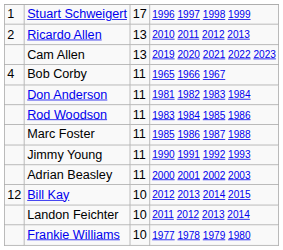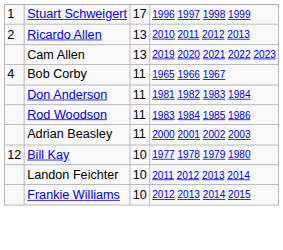 <table class="wikitable">
 <tr>
 </tr>
 <tr>
 <td>1</td>
 <td><a href='#'>Stuart Schweigert</a></td>
 <td>17</td>
 <td style="font-size:80%;"><a href='#'>1996</a> <a href='#'>1997</a> <a href='#'>1998</a> <a href='#'>1999</a></td>
 </tr>
 <tr>
 <td>2</td>
 <td><a href='#'>Ricardo Allen</a></td>
 <td>13</td>
 <td style="font-size:80%;"><a href='#'>2010</a> <a href='#'>2011</a> <a href='#'>2012</a> <a href='#'>2013</a></td>
 </tr>
 <tr>
 <td></td>
 <td>Cam Allen</td>
 <td>13</td>
 <td style="font-size:80%;"><a href='#'>2019</a> <a href='#'>2020</a> <a href='#'>2021</a> <a href='#'>2022</a> <a href='#'>2023</a></td>
 </tr>
 <tr>
 <td>4</td>
 <td>Bob Corby</td>
 <td>11</td>
 <td style="font-size:80%;"><a href='#'>1965</a> <a href='#'>1966</a> <a href='#'>1967</a></td>
 </tr>
 <tr>
 <td></td>
 <td><a href='#'>Don Anderson</a></td>
 <td>11</td>
 <td style="font-size:80%;"><a href='#'>1981</a> <a href='#'>1982</a> <a href='#'>1983</a> <a href='#'>1984</a></td>
 </tr>
 <tr>
 <td></td>
 <td><a href='#'>Rod Woodson</a></td>
 <td>11</td>
 <td style="font-size:80%;"><a href='#'>1983</a> <a href='#'>1984</a> <a href='#'>1985</a> <a href='#'>1986</a></td>
 </tr>
 <tr>
 <td></td>
-<td>Marc Foster</td>
-<td>11</td>
-<td style="font-size:80%;"><a href='#'>1985</a> <a href='#'>1986</a> <a href='#'>1987</a> <a href='#'>1988</a></td>
-</tr>
-<tr>
-<td></td>
-<td>Jimmy Young</td>
-<td>11</td>
-<td style="font-size:80%;"><a href='#'>1990</a> <a href='#'>1991</a> <a href='#'>1992</a> <a href='#'>1993</a></td>
-</tr>
-<tr>
-<td></td>
 <td>Adrian Beasley</td>
 <td>11</td>
 <td style="font-size:80%;"><a href='#'>2000</a> <a href='#'>2001</a> <a href='#'>2002</a> <a href='#'>2003</a></td>
 </tr>
 <tr>
 <td>12</td>
 <td><a href='#'>Bill Kay</a></td>
 <td>10</td>
-<td style="font-size:80%;"><a href='#'>2012</a> <a href='#'>2013</a> <a href='#'>2014</a> <a href='#'>2015</a></td>
+<td style="font-size:80%;"><a href='#'>1977</a> <a href='#'>1978</a> <a href='#'>1979</a> <a href='#'>1980</a></td>
 </tr>
 <tr>
 <td></td>
 <td>Landon Feichter</td>
 <td>10</td>
 <td style="font-size:80%;"><a href='#'>2011</a> <a href='#'>2012</a> <a href='#'>2013</a> <a href='#'>2014</a></td>
 </tr>
 <tr>
 <td></td>
 <td><a href='#'>Frankie Williams</a></td>
 <td>10</td>
-<td style="font-size:80%;"><a href='#'>1977</a> <a href='#'>1978</a> <a href='#'>1979</a> <a href='#'>1980</a></td>
+<td style="font-size:80%;"><a href='#'>2012</a> <a href='#'>2013</a> <a href='#'>2014</a> <a href='#'>2015</a></td>
 </tr>
 </table>
